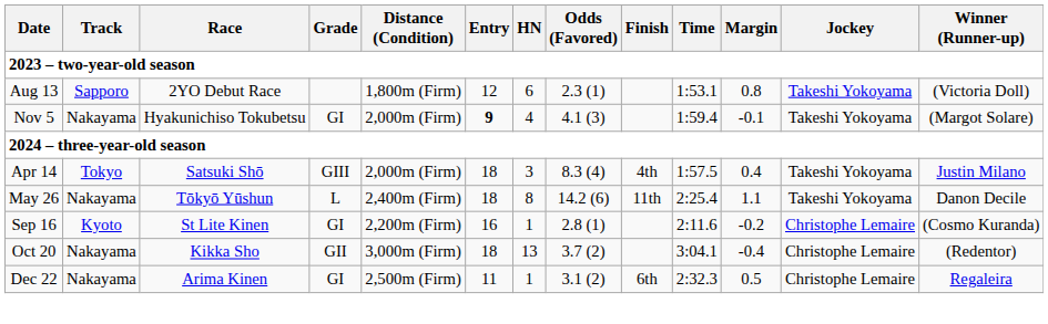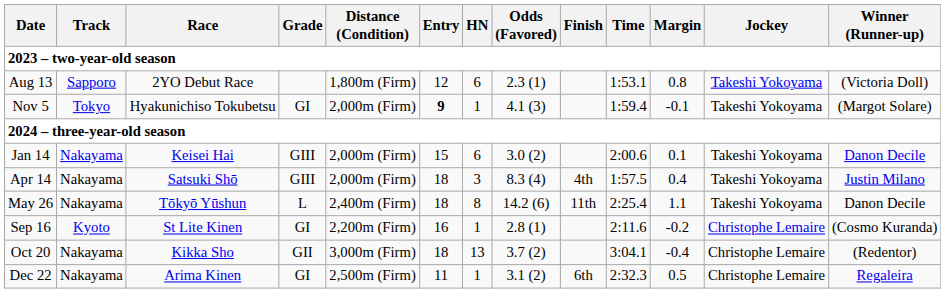 <table class="wikitable" style="border-collapse: collapse; font-size: 90%; text-align: center; white-space: nowrap;">
 <tr>
 <th>Date</th>
 <th>Track</th>
 <th>Race</th>
 <th>Grade</th>
 <th>Distance<br>(Condition)</th>
 <th>Entry</th>
 <th>HN</th>
 <th>Odds<br>(Favored)</th>
 <th>Finish</th>
 <th>Time</th>
 <th>Margin</th>
 <th>Jockey</th>
 <th>Winner<br>(Runner-up)</th>
 </tr>
 <tr style="background-color:white">
 <td colspan="13" align="left"><strong>2023 – two-year-old season</strong></td>
 </tr>
 <tr>
 <td>Aug 13</td>
 <td><a href='#'>Sapporo</a></td>
 <td>2YO Debut Race</td>
 <td></td>
 <td>1,800m (Firm)</td>
 <td>12</td>
 <td>6</td>
 <td>2.3 (1)</td>
 <td></td>
 <td>1:53.1</td>
 <td>0.8</td>
 <td><a href='#'>Takeshi Yokoyama</a></td>
 <td>(Victoria Doll)</td>
 </tr>
 <tr>
 <td>Nov 5</td>
-<td>Nakayama</td>
+<td><a href='#'>Tokyo</a></td>
 <td>Hyakunichiso Tokubetsu</td>
 <td>GI</td>
 <td>2,000m (Firm)</td>
 <td><strong>9</strong></td>
-<td>4</td>
+<td>1</td>
 <td>4.1 (3)</td>
 <td></td>
 <td>1:59.4</td>
 <td>-0.1</td>
 <td>Takeshi Yokoyama</td>
 <td>(Margot Solare)</td>
 </tr>
 <tr style="background-color:white">
 <td colspan="13" align="left"><strong>2024 – three-year-old season</strong></td>
 </tr>
 <tr>
+<td>Jan 14</td>
+<td><a href='#'>Nakayama</a></td>
+<td><a href='#'>Keisei Hai</a></td>
+<td>GIII</td>
+<td>2,000m (Firm)</td>
+<td>15</td>
+<td>6</td>
+<td>3.0 (2)</td>
+<td></td>
+<td>2:00.6</td>
+<td>0.1</td>
+<td>Takeshi Yokoyama</td>
+<td><a href='#'>Danon Decile</a></td>
+</tr>
+<tr>
 <td>Apr 14</td>
-<td><a href='#'>Tokyo</a></td>
+<td>Nakayama</td>
 <td><a href='#'>Satsuki Shō</a></td>
 <td>GIII</td>
 <td>2,000m (Firm)</td>
 <td>18</td>
 <td>3</td>
 <td>8.3 (4)</td>
 <td>4th</td>
 <td>1:57.5</td>
 <td>0.4</td>
 <td>Takeshi Yokoyama</td>
 <td><a href='#'>Justin Milano</a></td>
 </tr>
 <tr>
 <td>May 26</td>
 <td>Nakayama</td>
 <td><a href='#'>Tōkyō Yūshun</a></td>
 <td>L</td>
 <td>2,400m (Firm)</td>
 <td>18</td>
 <td>8</td>
 <td>14.2 (6)</td>
 <td>11th</td>
 <td>2:25.4</td>
 <td>1.1</td>
 <td>Takeshi Yokoyama</td>
 <td>Danon Decile</td>
 </tr>
 <tr>
 <td>Sep 16</td>
 <td><a href='#'>Kyoto</a></td>
 <td><a href='#'>St Lite Kinen</a></td>
 <td>GI</td>
 <td>2,200m (Firm)</td>
 <td>16</td>
 <td>1</td>
 <td>2.8 (1)</td>
 <td></td>
 <td>2:11.6</td>
 <td>-0.2</td>
 <td><a href='#'>Christophe Lemaire</a></td>
 <td>(Cosmo Kuranda)</td>
 </tr>
 <tr>
 <td>Oct 20</td>
 <td>Nakayama</td>
 <td><a href='#'>Kikka Sho</a></td>
 <td>GII</td>
 <td>3,000m (Firm)</td>
 <td>18</td>
 <td>13</td>
 <td>3.7 (2)</td>
 <td></td>
 <td>3:04.1</td>
 <td>-0.4</td>
 <td>Christophe Lemaire</td>
 <td>(Redentor)</td>
 </tr>
 <tr>
 <td>Dec 22</td>
 <td>Nakayama</td>
 <td><a href='#'>Arima Kinen</a></td>
 <td>GI</td>
 <td>2,500m (Firm)</td>
 <td>11</td>
 <td>1</td>
 <td>3.1 (2)</td>
 <td>6th</td>
 <td>2:32.3</td>
 <td>0.5</td>
 <td>Christophe Lemaire</td>
 <td><a href='#'>Regaleira</a></td>
 </tr>
 </table>
